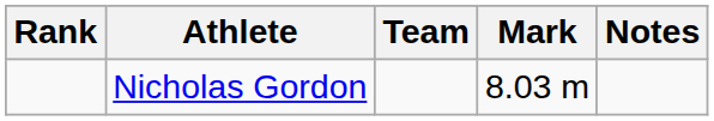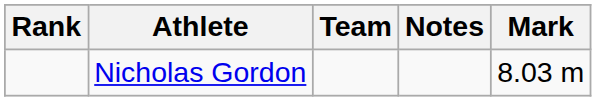 <table class="wikitable sortable">
 <tr>
 <th>Rank</th>
 <th>Athlete</th>
 <th>Team</th>
+<th>Notes</th>
 <th>Mark</th>
-<th>Notes</th>
 </tr>
 <tr>
 <td align=center></td>
 <td><a href='#'>Nicholas Gordon</a></td>
 <td></td>
+<td></td>
 <td>8.03 m</td>
-<td></td>
 </tr>
 </table>
